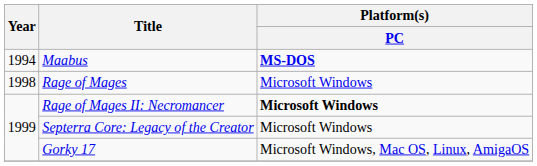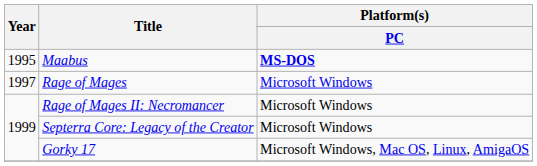 <table class="wikitable sortable plainrowheaders">
 <tr>
 <th rowspan="2">Year</th>
 <th rowspan="2">Title</th>
 <th colspan="1">Platform(s)</th>
 </tr>
 <tr>
 <th scope="col"><a href='#'>PC</a></th>
 </tr>
 <tr>
-<td>1994</td>
+<td>1995</td>
 <td><em><a href='#'>Maabus</a></em></td>
 <td><strong><a href='#'>MS-DOS</a></strong></td>
 </tr>
 <tr>
-<td>1998</td>
+<td>1997</td>
 <td><em><a href='#'>Rage of Mages</a></em></td>
 <td><a href='#'>Microsoft Windows</a></td>
 </tr>
 <tr>
 <td rowspan="3">1999</td>
 <td><em><a href='#'>Rage of Mages II: Necromancer</a></em></td>
-<td><strong>Microsoft Windows</strong></td>
+<td>Microsoft Windows</td>
 </tr>
 <tr>
 <td><em><a href='#'>Septerra Core: Legacy of the Creator</a></em></td>
 <td>Microsoft Windows</td>
 </tr>
 <tr>
 <td><em><a href='#'>Gorky 17</a></em></td>
 <td>Microsoft Windows, <a href='#'>Mac OS</a>, <a href='#'>Linux</a>, <a href='#'>AmigaOS</a></td>
 </tr>
 <tr>
 </tr>
 </table>
